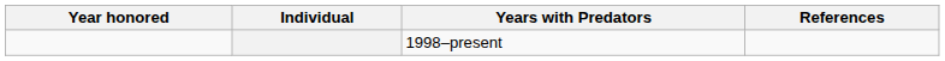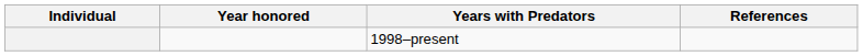 <table class="wikitable sortable" width="75%">
 <tr>
+<th scope="col">Individual</th>
 <th scope="col">Year honored</th>
-<th scope="col">Individual</th>
 <th scope="col">Years with Predators</th>
 <th scope="col" class="unsortable">References</th>
 </tr>
 <tr>
+<th scope="row"></th>
 <td></td>
-<th scope="row"></th>
 <td>1998–present</td>
 <td></td>
 </tr>
 </table>
